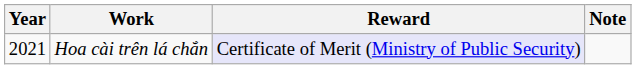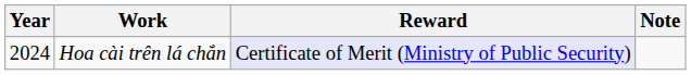 <table class="wikitable">
 <tr>
 <th>Year</th>
 <th>Work</th>
 <th>Reward</th>
 <th>Note</th>
 </tr>
 <tr>
-<td>2021</td>
+<td>2024</td>
 <td><em>Hoa cài trên lá chắn</em></td>
 <td style="background: lavender;">Certificate of Merit (<a href='#'>Ministry of Public Security</a>)</td>
 <td></td>
 </tr>
 </table>
